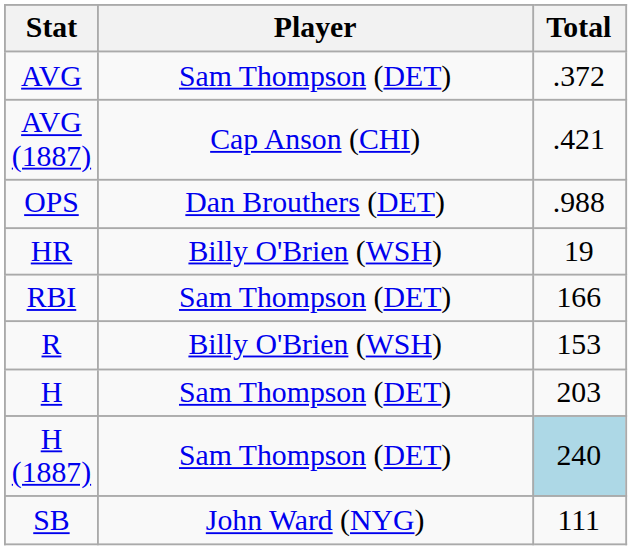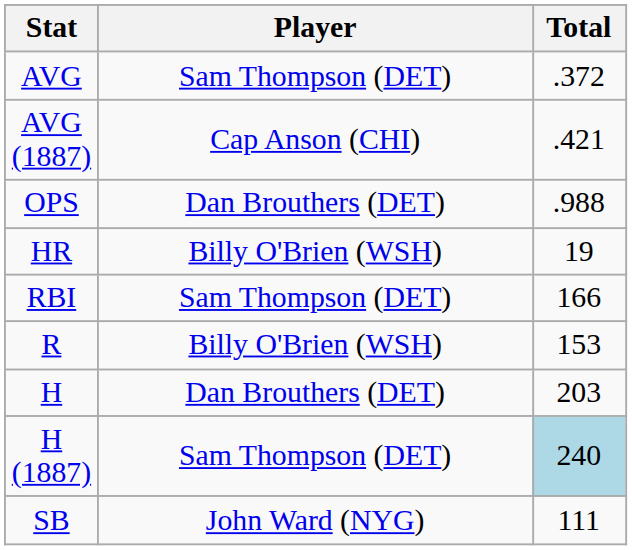 <table class="wikitable" style="text-align:center;">
 <tr>
 <th style="width:15%;">Stat</th>
 <th>Player</th>
 <th style="width:15%;">Total</th>
 </tr>
 <tr>
 <td><a href='#'>AVG</a></td>
 <td><a href='#'>Sam Thompson</a> (<a href='#'>DET</a>)</td>
 <td>.372</td>
 </tr>
 <tr>
 <td><a href='#'>AVG<br>(1887)</a></td>
 <td><a href='#'>Cap Anson</a> (<a href='#'>CHI</a>)</td>
 <td>.421</td>
 </tr>
 <tr>
 <td><a href='#'>OPS</a></td>
 <td><a href='#'>Dan Brouthers</a> (<a href='#'>DET</a>)</td>
 <td>.988</td>
 </tr>
 <tr>
 <td><a href='#'>HR</a></td>
 <td><a href='#'>Billy O'Brien</a> (<a href='#'>WSH</a>)</td>
 <td>19</td>
 </tr>
 <tr>
 <td><a href='#'>RBI</a></td>
 <td><a href='#'>Sam Thompson</a> (<a href='#'>DET</a>)</td>
 <td>166</td>
 </tr>
 <tr>
 <td><a href='#'>R</a></td>
 <td><a href='#'>Billy O'Brien</a> (<a href='#'>WSH</a>)</td>
 <td>153</td>
 </tr>
 <tr>
 <td><a href='#'>H</a></td>
-<td><a href='#'>Sam Thompson</a> (<a href='#'>DET</a>)</td>
+<td><a href='#'>Dan Brouthers</a> (<a href='#'>DET</a>)</td>
 <td>203</td>
 </tr>
 <tr>
 <td><a href='#'>H<br>(1887)</a></td>
 <td><a href='#'>Sam Thompson</a> (<a href='#'>DET</a>)</td>
 <td style="background: lightblue;">240</td>
 </tr>
 <tr>
 <td><a href='#'>SB</a></td>
 <td><a href='#'>John Ward</a> (<a href='#'>NYG</a>)</td>
 <td>111</td>
 </tr>
 </table>
